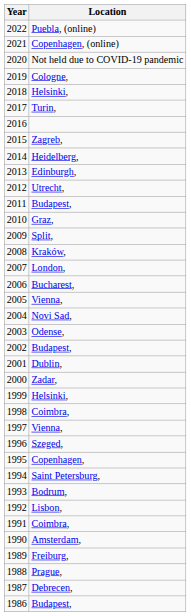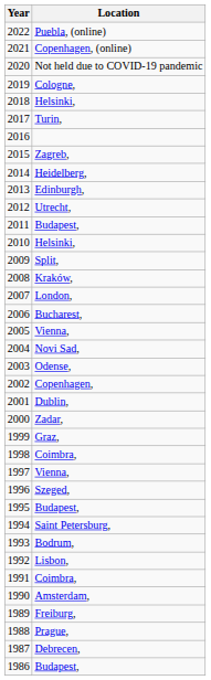 <table class="wikitable">
 <tr>
 <th>Year</th>
 <th>Location</th>
 </tr>
 <tr>
 <td>2022</td>
 <td><a href='#'>Puebla</a>,  (online)</td>
 </tr>
 <tr>
 <td>2021</td>
 <td><a href='#'>Copenhagen</a>,  (online)</td>
 </tr>
 <tr>
 <td>2020</td>
 <td>Not held due to COVID-19 pandemic</td>
 </tr>
 <tr>
 <td>2019</td>
 <td><a href='#'>Cologne</a>, </td>
 </tr>
 <tr>
 <td>2018</td>
 <td><a href='#'>Helsinki</a>, </td>
 </tr>
 <tr>
 <td>2017</td>
 <td><a href='#'>Turin</a>, </td>
 </tr>
 <tr>
 <td>2016</td>
 <td></td>
 </tr>
 <tr>
 <td>2015</td>
 <td><a href='#'>Zagreb</a>, </td>
 </tr>
 <tr>
 <td>2014</td>
 <td><a href='#'>Heidelberg</a>, </td>
 </tr>
 <tr>
 <td>2013</td>
 <td><a href='#'>Edinburgh</a>, </td>
 </tr>
 <tr>
 <td>2012</td>
 <td><a href='#'>Utrecht</a>, </td>
 </tr>
 <tr>
 <td>2011</td>
 <td><a href='#'>Budapest</a>, </td>
 </tr>
 <tr>
 <td>2010</td>
-<td><a href='#'>Graz</a>, </td>
+<td><a href='#'>Helsinki</a>, </td>
 </tr>
 <tr>
 <td>2009</td>
 <td><a href='#'>Split</a>, </td>
 </tr>
 <tr>
 <td>2008</td>
 <td><a href='#'>Kraków</a>, </td>
 </tr>
 <tr>
 <td>2007</td>
 <td><a href='#'>London</a>, </td>
 </tr>
 <tr>
 <td>2006</td>
 <td><a href='#'>Bucharest</a>, </td>
 </tr>
 <tr>
 <td>2005</td>
 <td><a href='#'>Vienna</a>, </td>
 </tr>
 <tr>
 <td>2004</td>
 <td><a href='#'>Novi Sad</a>, </td>
 </tr>
 <tr>
 <td>2003</td>
 <td><a href='#'>Odense</a>, </td>
 </tr>
 <tr>
 <td>2002</td>
-<td><a href='#'>Budapest</a>, </td>
+<td><a href='#'>Copenhagen</a>, </td>
 </tr>
 <tr>
 <td>2001</td>
 <td><a href='#'>Dublin</a>, </td>
 </tr>
 <tr>
 <td>2000</td>
 <td><a href='#'>Zadar</a>, </td>
 </tr>
 <tr>
 <td>1999</td>
-<td><a href='#'>Helsinki</a>, </td>
+<td><a href='#'>Graz</a>, </td>
 </tr>
 <tr>
 <td>1998</td>
 <td><a href='#'>Coimbra</a>, </td>
 </tr>
 <tr>
 <td>1997</td>
 <td><a href='#'>Vienna</a>, </td>
 </tr>
 <tr>
 <td>1996</td>
 <td><a href='#'>Szeged</a>, </td>
 </tr>
 <tr>
 <td>1995</td>
-<td><a href='#'>Copenhagen</a>, </td>
+<td><a href='#'>Budapest</a>, </td>
 </tr>
 <tr>
 <td>1994</td>
 <td><a href='#'>Saint Petersburg</a>, </td>
 </tr>
 <tr>
 <td>1993</td>
 <td><a href='#'>Bodrum</a>, </td>
 </tr>
 <tr>
 <td>1992</td>
 <td><a href='#'>Lisbon</a>, </td>
 </tr>
 <tr>
 <td>1991</td>
 <td><a href='#'>Coimbra</a>, </td>
 </tr>
 <tr>
 <td>1990</td>
 <td><a href='#'>Amsterdam</a>, </td>
 </tr>
 <tr>
 <td>1989</td>
 <td><a href='#'>Freiburg</a>, </td>
 </tr>
 <tr>
 <td>1988</td>
 <td><a href='#'>Prague</a>, </td>
 </tr>
 <tr>
 <td>1987</td>
 <td><a href='#'>Debrecen</a>, </td>
 </tr>
 <tr>
 <td>1986</td>
 <td><a href='#'>Budapest</a>, </td>
 </tr>
 </table>
